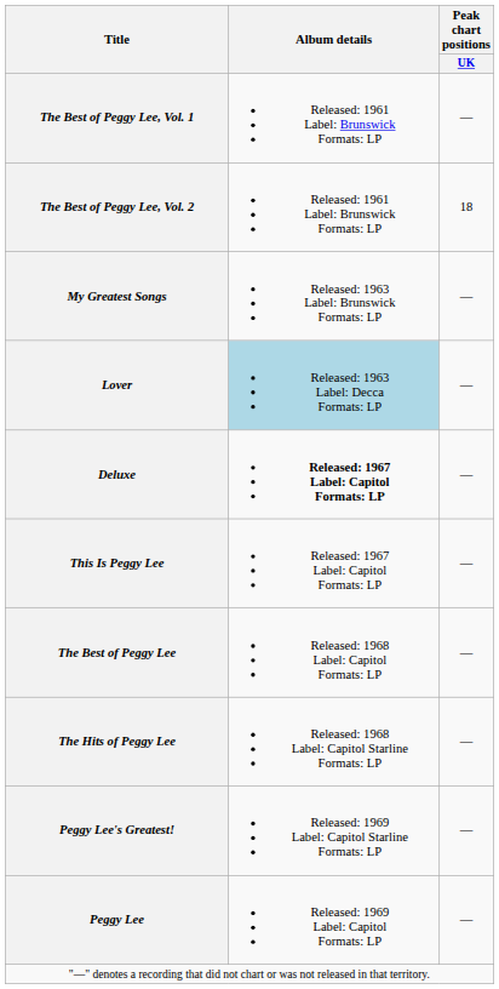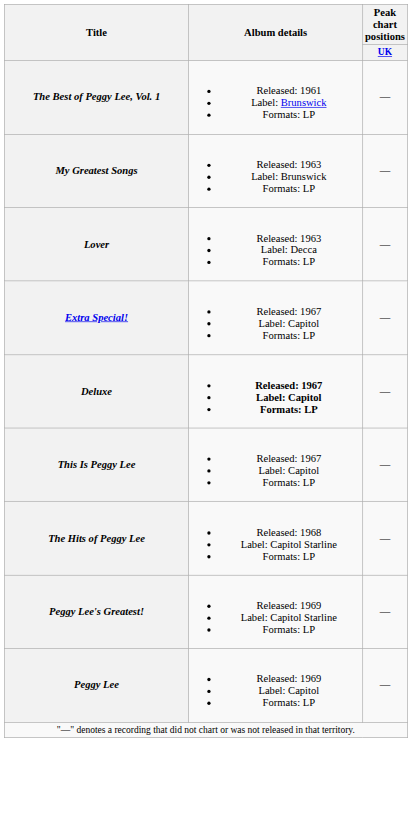 <table class="wikitable plainrowheaders" style="text-align:center;">
 <tr>
 <th scope="col" rowspan="2" style="width:17em;">Title</th>
 <th scope="col" rowspan="2" style="width:16em;">Album details</th>
 <th scope="col" colspan="1">Peak chart positions</th>
 </tr>
 <tr>
 <th scope="col" style="width:3em;font-size:90%;"><a href='#'>UK</a><br></th>
 </tr>
 <tr>
 <th scope="row"><em>The Best of Peggy Lee, Vol. 1</em></th>
 <td><br><ul><li>Released: 1961</li><li>Label: <a href='#'>Brunswick</a></li><li>Formats: LP</li></ul></td>
 <td>—</td>
 </tr>
 <tr>
-<th scope="row"><em>The Best of Peggy Lee, Vol. 2</em></th>
-<td><br><ul><li>Released: 1961</li><li>Label: Brunswick</li><li>Formats: LP</li></ul></td>
-<td>18</td>
-</tr>
-<tr>
 <th scope="row"><em>My Greatest Songs</em></th>
 <td><br><ul><li>Released: 1963</li><li>Label: Brunswick</li><li>Formats: LP</li></ul></td>
 <td>—</td>
 </tr>
 <tr>
 <th scope="row"><em>Lover</em></th>
-<td style="background: lightblue;"><br><ul><li>Released: 1963</li><li>Label: Decca</li><li>Formats: LP</li></ul></td>
+<td><br><ul><li>Released: 1963</li><li>Label: Decca</li><li>Formats: LP</li></ul></td>
+<td>—</td>
+</tr>
+<tr>
+<th scope="row"><em><a href='#'>Extra Special!</a></em></th>
+<td><br><ul><li>Released: 1967</li><li>Label: Capitol</li><li>Formats: LP</li></ul></td>
 <td>—</td>
 </tr>
 <tr>
 <th scope="row"><em>Deluxe</em></th>
 <td><strong><br><ul><li>Released: 1967</li><li>Label: Capitol</li><li>Formats: LP</li></ul></strong></td>
 <td>—</td>
 </tr>
 <tr>
 <th scope="row"><em>This Is Peggy Lee</em></th>
 <td><br><ul><li>Released: 1967</li><li>Label: Capitol</li><li>Formats: LP</li></ul></td>
-<td>—</td>
-</tr>
-<tr>
-<th scope="row"><em>The Best of Peggy Lee</em></th>
-<td><br><ul><li>Released: 1968</li><li>Label: Capitol</li><li>Formats: LP</li></ul></td>
 <td>—</td>
 </tr>
 <tr>
 <th scope="row"><em>The Hits of Peggy Lee</em></th>
 <td><br><ul><li>Released: 1968</li><li>Label: Capitol Starline</li><li>Formats: LP</li></ul></td>
 <td>—</td>
 </tr>
 <tr>
 <th scope="row"><em>Peggy Lee's Greatest!</em></th>
 <td><br><ul><li>Released: 1969</li><li>Label: Capitol Starline</li><li>Formats: LP</li></ul></td>
 <td>—</td>
 </tr>
 <tr>
 <th scope="row"><em>Peggy Lee</em></th>
 <td><br><ul><li>Released: 1969</li><li>Label: Capitol</li><li>Formats: LP</li></ul></td>
 <td>—</td>
 </tr>
 <tr>
 <td colspan="3" style="font-size:90%">"—" denotes a recording that did not chart or was not released in that territory.</td>
 </tr>
 </table>
